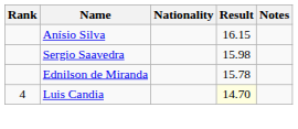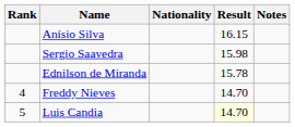 <table class="wikitable sortable" style="text-align:center">
 <tr>
 <th>Rank</th>
 <th>Name</th>
 <th>Nationality</th>
 <th>Result</th>
 <th>Notes</th>
 </tr>
 <tr>
 <td></td>
 <td align=left><a href='#'>Anísio Silva</a></td>
 <td align=left></td>
 <td>16.15</td>
 <td></td>
 </tr>
 <tr>
 <td></td>
 <td align=left><a href='#'>Sergio Saavedra</a></td>
 <td align=left></td>
 <td>15.98</td>
 <td></td>
 </tr>
 <tr>
 <td></td>
 <td align=left><a href='#'>Ednilson de Miranda</a></td>
 <td align=left></td>
 <td>15.78</td>
 <td></td>
 </tr>
 <tr>
 <td>4</td>
+<td align=left><a href='#'>Freddy Nieves</a></td>
+<td align=left></td>
+<td>14.70</td>
+<td></td>
+</tr>
+<tr>
+<td>5</td>
 <td align=left><a href='#'>Luis Candia</a></td>
 <td align=left></td>
 <td style="background: lightyellow;">14.70</td>
 <td></td>
 </tr>
 </table>
